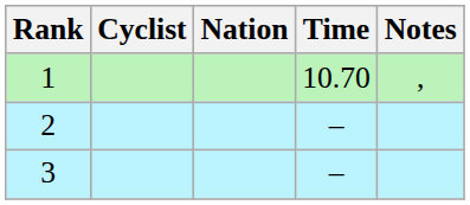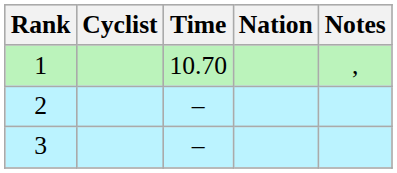 <table class="wikitable sortable" style="text-align:center">
 <tr>
 <th>Rank</th>
 <th>Cyclist</th>
+<th>Time</th>
 <th>Nation</th>
-<th>Time</th>
 <th>Notes</th>
 </tr>
 <tr bgcolor=bbf3bb>
 <td>1</td>
 <td align=left></td>
+<td>10.70</td>
 <td align=left></td>
-<td>10.70</td>
 <td>, </td>
 </tr>
 <tr bgcolor=bbf3ff>
 <td>2</td>
 <td align=left></td>
+<td>–</td>
 <td align=left></td>
-<td>–</td>
 <td></td>
 </tr>
 <tr bgcolor=bbf3ff>
 <td>3</td>
 <td align=left></td>
+<td>–</td>
 <td align=left></td>
-<td>–</td>
 <td></td>
 </tr>
 </table>
